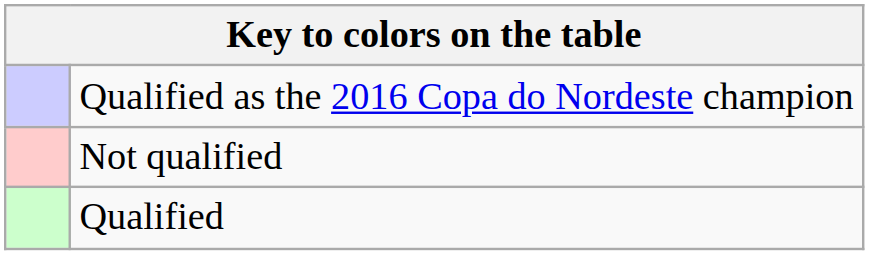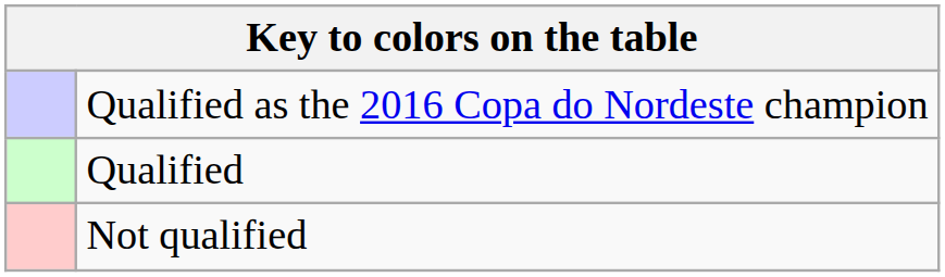 <table class="wikitable" style="text-align: center;">
 <tr>
 <th colspan=2>Key to colors on the table</th>
 </tr>
 <tr>
 <td bgcolor=#ccccff style="width: 20px;"></td>
 <td align=left>Qualified as the <a href='#'>2016 Copa do Nordeste</a> champion</td>
 </tr>
 <tr>
+<td bgcolor=#ccffcc style="width: 20px;"></td>
+<td align=left>Qualified</td>
+</tr>
+<tr>
 <td bgcolor=#ffcccc style="width: 20px;"></td>
 <td align=left>Not qualified</td>
 </tr>
-<tr>
-<td bgcolor=#ccffcc style="width: 20px;"></td>
-<td align=left>Qualified</td>
-</tr>
 </table>
